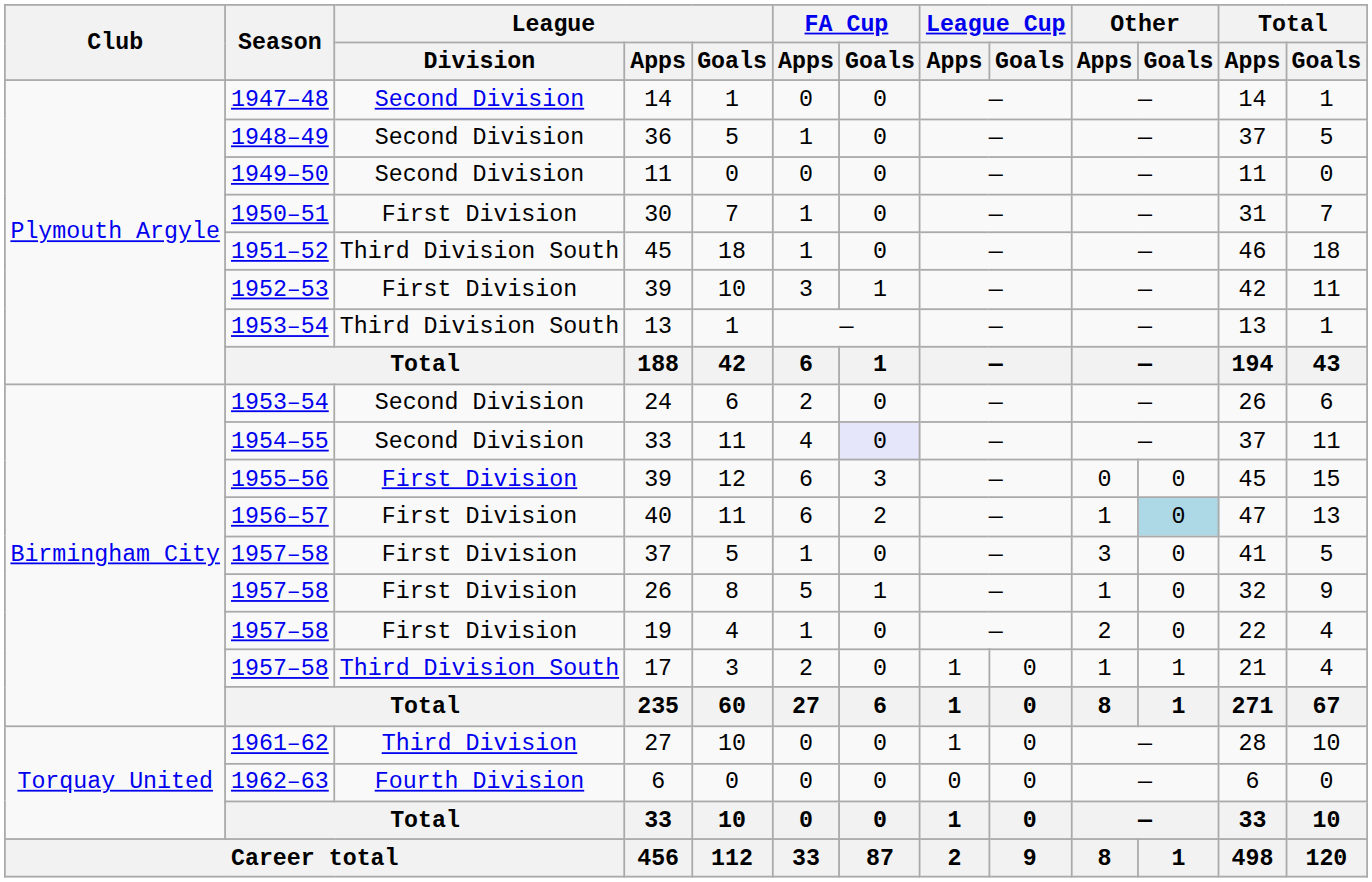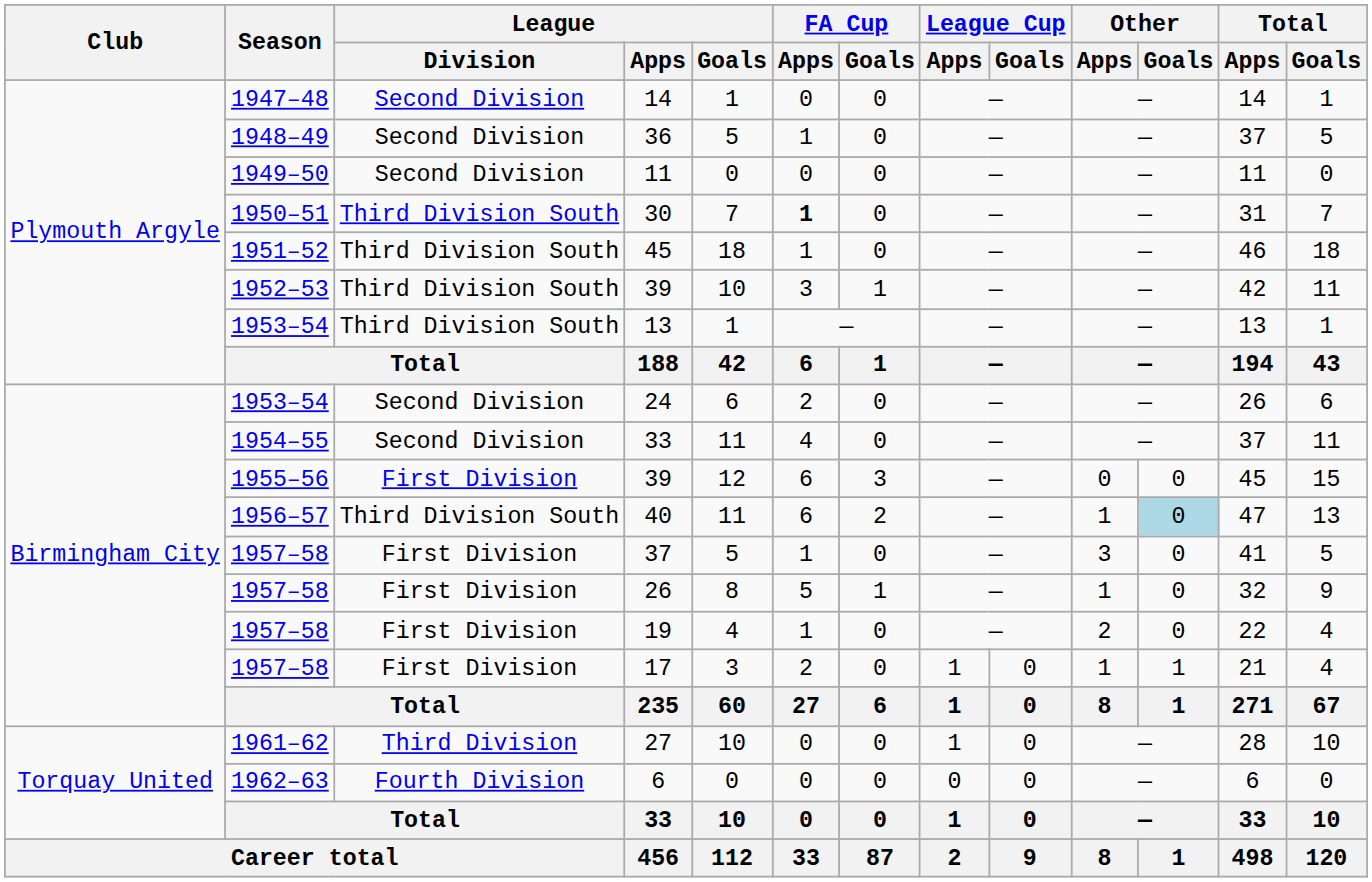 <table class=wikitable style="text-align:center">
 <tr>
 <th rowspan="2">Club</th>
 <th rowspan="2">Season</th>
 <th colspan="3">League</th>
 <th colspan="2"><a href='#'>FA Cup</a></th>
 <th colspan="2"><a href='#'>League Cup</a></th>
 <th colspan="2">Other</th>
 <th colspan="2">Total</th>
 </tr>
 <tr>
 <th>Division</th>
 <th>Apps</th>
 <th>Goals</th>
 <th>Apps</th>
 <th>Goals</th>
 <th>Apps</th>
 <th>Goals</th>
 <th>Apps</th>
 <th>Goals</th>
 <th>Apps</th>
 <th>Goals</th>
 </tr>
 <tr>
 <td rowspan="8"><a href='#'>Plymouth Argyle</a></td>
 <td><a href='#'>1947–48</a></td>
 <td><a href='#'>Second Division</a></td>
 <td>14</td>
 <td>1</td>
 <td>0</td>
 <td>0</td>
 <td colspan="2">—</td>
 <td colspan="2">—</td>
 <td>14</td>
 <td>1</td>
 </tr>
 <tr>
 <td><a href='#'>1948–49</a></td>
 <td>Second Division</td>
 <td>36</td>
 <td>5</td>
 <td>1</td>
 <td>0</td>
 <td colspan="2">—</td>
 <td colspan="2">—</td>
 <td>37</td>
 <td>5</td>
 </tr>
 <tr>
 <td><a href='#'>1949–50</a></td>
 <td>Second Division</td>
 <td>11</td>
 <td>0</td>
 <td>0</td>
 <td>0</td>
 <td colspan="2">—</td>
 <td colspan="2">—</td>
 <td>11</td>
 <td>0</td>
 </tr>
 <tr>
 <td><a href='#'>1950–51</a></td>
-<td>First Division</td>
+<td><a href='#'>Third Division South</a></td>
 <td>30</td>
 <td>7</td>
-<td>1</td>
+<td><strong>1</strong></td>
 <td>0</td>
 <td colspan="2">—</td>
 <td colspan="2">—</td>
 <td>31</td>
 <td>7</td>
 </tr>
 <tr>
 <td><a href='#'>1951–52</a></td>
 <td>Third Division South</td>
 <td>45</td>
 <td>18</td>
 <td>1</td>
 <td>0</td>
 <td colspan="2">—</td>
 <td colspan="2">—</td>
 <td>46</td>
 <td>18</td>
 </tr>
 <tr>
 <td><a href='#'>1952–53</a></td>
-<td>First Division</td>
+<td>Third Division South</td>
 <td>39</td>
 <td>10</td>
 <td>3</td>
 <td>1</td>
 <td colspan="2">—</td>
 <td colspan="2">—</td>
 <td>42</td>
 <td>11</td>
 </tr>
 <tr>
 <td><a href='#'>1953–54</a></td>
 <td>Third Division South</td>
 <td>13</td>
 <td>1</td>
 <td colspan="2">—</td>
 <td colspan="2">—</td>
 <td colspan="2">—</td>
 <td>13</td>
 <td>1</td>
 </tr>
 <tr>
 <th colspan="2">Total</th>
 <th>188</th>
 <th>42</th>
 <th>6</th>
 <th>1</th>
 <th colspan="2">—</th>
 <th colspan="2">—</th>
 <th>194</th>
 <th>43</th>
 </tr>
 <tr>
 <td rowspan="9"><a href='#'>Birmingham City</a></td>
 <td><a href='#'>1953–54</a></td>
 <td>Second Division</td>
 <td>24</td>
 <td>6</td>
 <td>2</td>
 <td>0</td>
 <td colspan="2">—</td>
 <td colspan="2">—</td>
 <td>26</td>
 <td>6</td>
 </tr>
 <tr>
 <td><a href='#'>1954–55</a></td>
 <td>Second Division</td>
 <td>33</td>
 <td>11</td>
 <td>4</td>
-<td style="background: lavender;">0</td>
+<td>0</td>
 <td colspan="2">—</td>
 <td colspan="2">—</td>
 <td>37</td>
 <td>11</td>
 </tr>
 <tr>
 <td><a href='#'>1955–56</a></td>
 <td><a href='#'>First Division</a></td>
 <td>39</td>
 <td>12</td>
 <td>6</td>
 <td>3</td>
 <td colspan="2">—</td>
 <td>0</td>
 <td>0</td>
 <td>45</td>
 <td>15</td>
 </tr>
 <tr>
 <td><a href='#'>1956–57</a></td>
-<td>First Division</td>
+<td>Third Division South</td>
 <td>40</td>
 <td>11</td>
 <td>6</td>
 <td>2</td>
 <td colspan="2">—</td>
 <td>1</td>
 <td style="background: lightblue;">0</td>
 <td>47</td>
 <td>13</td>
 </tr>
 <tr>
 <td><a href='#'>1957–58</a></td>
 <td>First Division</td>
 <td>37</td>
 <td>5</td>
 <td>1</td>
 <td>0</td>
 <td colspan="2">—</td>
 <td>3</td>
 <td>0</td>
 <td>41</td>
 <td>5</td>
 </tr>
 <tr>
 <td><a href='#'>1957–58</a></td>
 <td>First Division</td>
 <td>26</td>
 <td>8</td>
 <td>5</td>
 <td>1</td>
 <td colspan="2">—</td>
 <td>1</td>
 <td>0</td>
 <td>32</td>
 <td>9</td>
 </tr>
 <tr>
 <td><a href='#'>1957–58</a></td>
 <td>First Division</td>
 <td>19</td>
 <td>4</td>
 <td>1</td>
 <td>0</td>
 <td colspan="2">—</td>
 <td>2</td>
 <td>0</td>
 <td>22</td>
 <td>4</td>
 </tr>
 <tr>
 <td><a href='#'>1957–58</a></td>
-<td><a href='#'>Third Division South</a></td>
+<td>First Division</td>
 <td>17</td>
 <td>3</td>
 <td>2</td>
 <td>0</td>
 <td>1</td>
 <td>0</td>
 <td>1</td>
 <td>1</td>
 <td>21</td>
 <td>4</td>
 </tr>
 <tr>
 <th colspan="2">Total</th>
 <th>235</th>
 <th>60</th>
 <th>27</th>
 <th>6</th>
 <th>1</th>
 <th>0</th>
 <th>8</th>
 <th>1</th>
 <th>271</th>
 <th>67</th>
 </tr>
 <tr>
 <td rowspan="3"><a href='#'>Torquay United</a></td>
 <td><a href='#'>1961–62</a></td>
 <td><a href='#'>Third Division</a></td>
 <td>27</td>
 <td>10</td>
 <td>0</td>
 <td>0</td>
 <td>1</td>
 <td>0</td>
 <td colspan="2">—</td>
 <td>28</td>
 <td>10</td>
 </tr>
 <tr>
 <td><a href='#'>1962–63</a></td>
 <td><a href='#'>Fourth Division</a></td>
 <td>6</td>
 <td>0</td>
 <td>0</td>
 <td>0</td>
 <td>0</td>
 <td>0</td>
 <td colspan="2">—</td>
 <td>6</td>
 <td>0</td>
 </tr>
 <tr>
 <th colspan="2">Total</th>
 <th>33</th>
 <th>10</th>
 <th>0</th>
 <th>0</th>
 <th>1</th>
 <th>0</th>
 <th colspan="2">—</th>
 <th>33</th>
 <th>10</th>
 </tr>
 <tr>
 <th colspan="3">Career total</th>
 <th>456</th>
 <th>112</th>
 <th>33</th>
 <th>87</th>
 <th>2</th>
 <th>9</th>
 <th>8</th>
 <th>1</th>
 <th>498</th>
 <th>120</th>
 </tr>
 </table>
